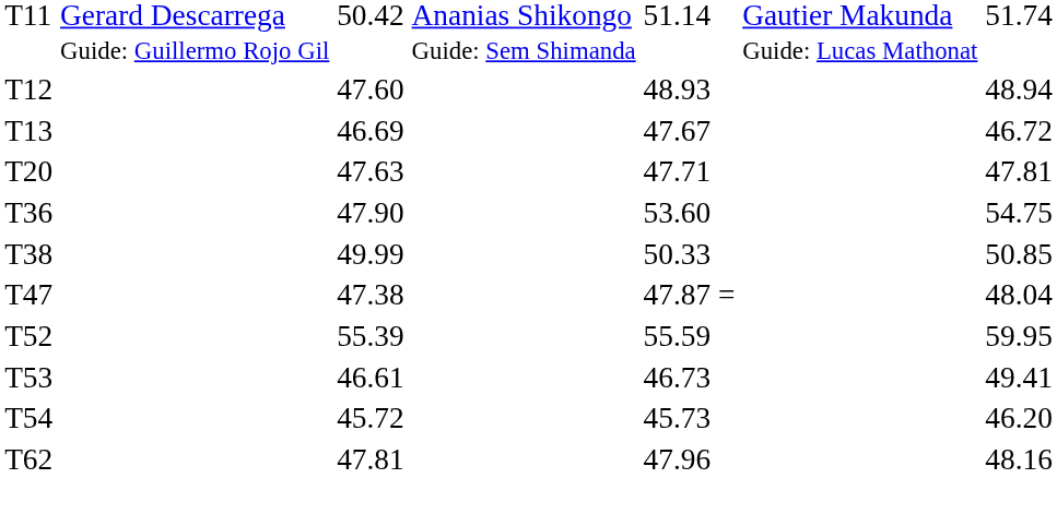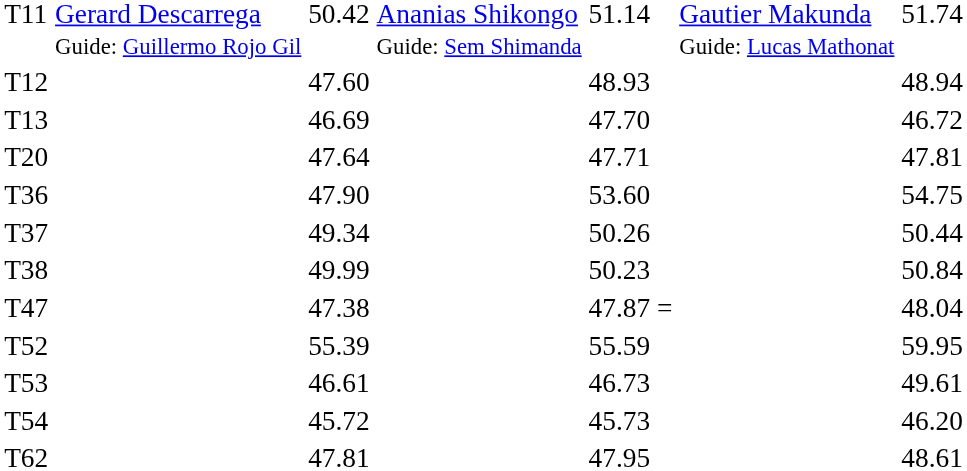 <table>
 <tr>
 <td>T11 <br></td>
 <td><br><a href='#'>Gerard Descarrega</a><br><small>Guide: <a href='#'>Guillermo Rojo Gil</a></small></td>
 <td>50.42</td>
 <td><br><a href='#'>Ananias Shikongo</a><br><small>Guide: <a href='#'>Sem Shimanda</a></small></td>
 <td>51.14</td>
 <td><br><a href='#'>Gautier Makunda</a><br><small>Guide: <a href='#'>Lucas Mathonat</a></small></td>
 <td>51.74</td>
 </tr>
 <tr>
 <td>T12 <br></td>
 <td></td>
 <td>47.60 <strong></strong></td>
 <td></td>
 <td>48.93 </td>
 <td></td>
 <td>48.94</td>
 </tr>
 <tr>
 <td>T13 <br></td>
 <td></td>
 <td>46.69 <strong></strong></td>
 <td></td>
-<td>47.67</td>
+<td>47.70</td>
 <td></td>
 <td>46.72</td>
 </tr>
 <tr>
 <td>T20 <br></td>
 <td></td>
-<td>47.63 </td>
+<td>47.64 </td>
 <td></td>
 <td>47.71</td>
 <td></td>
 <td>47.81</td>
 </tr>
 <tr>
 <td>T36 <br></td>
 <td></td>
 <td>47.90 </td>
 <td></td>
 <td>53.60</td>
 <td></td>
 <td>54.75</td>
 </tr>
 <tr>
+<td>T37 <br></td>
+<td></td>
+<td>49.34 <strong></strong></td>
+<td></td>
+<td>50.26 </td>
+<td></td>
+<td>50.44</td>
+</tr>
+<tr>
 <td>T38 <br></td>
 <td></td>
 <td>49.99 </td>
 <td></td>
-<td>50.33</td>
+<td>50.23</td>
 <td></td>
-<td>50.85</td>
+<td>50.84</td>
 </tr>
 <tr>
 <td>T47 <br></td>
 <td></td>
 <td>47.38 <strong></strong></td>
 <td></td>
 <td>47.87 =</td>
 <td></td>
 <td>48.04</td>
 </tr>
 <tr>
 <td>T52 <br></td>
 <td></td>
 <td>55.39 </td>
 <td></td>
 <td>55.59</td>
 <td></td>
 <td>59.95</td>
 </tr>
 <tr>
 <td>T53 <br></td>
 <td></td>
 <td>46.61 <strong></strong></td>
 <td></td>
 <td>46.73 </td>
 <td></td>
-<td>49.41</td>
+<td>49.61</td>
 </tr>
 <tr>
 <td>T54 <br></td>
 <td></td>
 <td>45.72</td>
 <td></td>
 <td>45.73</td>
 <td></td>
 <td>46.20</td>
 </tr>
 <tr>
 <td>T62 <br></td>
 <td></td>
 <td>47.81</td>
 <td></td>
-<td>47.96</td>
+<td>47.95</td>
 <td></td>
-<td>48.16</td>
+<td>48.61</td>
 </tr>
 </table>
